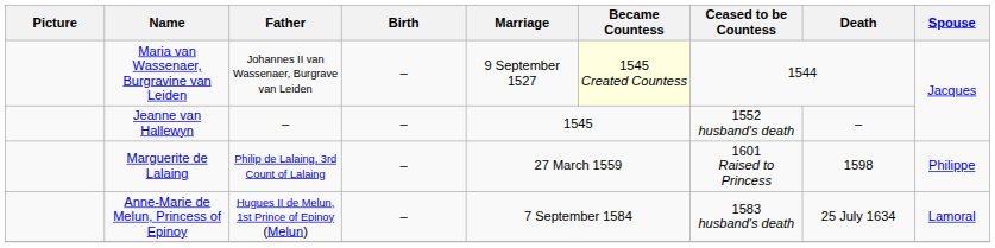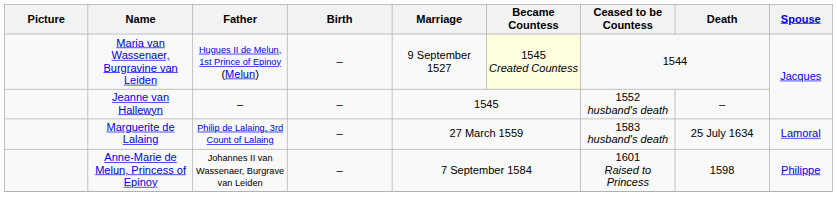 <table width=95% class="wikitable">
 <tr>
 <th width = "8%">Picture</th>
 <th width = "10%">Name</th>
 <th width = "9%">Father</th>
 <th width = "10%">Birth</th>
 <th width = "9%">Marriage</th>
 <th width = "9%">Became Countess</th>
 <th width = "9%">Ceased to be Countess</th>
 <th width = "9%">Death</th>
 <th width = "6%"><a href='#'>Spouse</a></th>
 </tr>
 <tr>
 <td align="center"></td>
 <td align="center"><a href='#'>Maria van Wassenaer, Burgravine van Leiden</a><br></td>
-<td align="center"><small>Johannes II van Wassenaer, Burgrave van Leiden</small></td>
+<td align="center"><small><a href='#'>Hugues II de Melun, 1st Prince of Epinoy</a></small><br>(<a href='#'>Melun</a>)</td>
 <td align="center">–</td>
 <td align="center">9 September 1527</td>
 <td align="center" style="background: lightyellow;">1545<br><em>Created Countess</em></td>
 <td align="center" colspan="2">1544</td>
 <td align="center" rowspan="2"><a href='#'>Jacques</a></td>
 </tr>
 <tr>
 <td align="center"></td>
 <td align="center"><a href='#'>Jeanne van Hallewyn</a><br></td>
 <td align="center">–</td>
 <td align="center">–</td>
 <td align="center" colspan="2">1545</td>
 <td align="center">1552<br><em>husband's death</em></td>
 <td align="center">–</td>
 </tr>
 <tr>
 <td align="center"></td>
 <td align="center"><a href='#'>Marguerite de Lalaing</a><br></td>
 <td align="center"><small><a href='#'>Philip de Lalaing, 3rd Count of Lalaing</a></small></td>
 <td align="center">–</td>
 <td align="center" colspan="2">27 March 1559</td>
+<td align="center">1583<br><em>husband's death</em></td>
+<td align="center">25 July 1634</td>
+<td align="center"><a href='#'>Lamoral</a></td>
+</tr>
+<tr>
+<td align="center"></td>
+<td align="center"><a href='#'>Anne-Marie de Melun, Princess of Epinoy</a><br></td>
+<td align="center"><small>Johannes II van Wassenaer, Burgrave van Leiden</small></td>
+<td align="center">–</td>
+<td align="center" colspan="2">7 September 1584</td>
 <td align="center">1601<br><em>Raised to Princess</em></td>
 <td align="center">1598</td>
 <td align="center"><a href='#'>Philippe</a></td>
 </tr>
 <tr>
-<td align="center"></td>
-<td align="center"><a href='#'>Anne-Marie de Melun, Princess of Epinoy</a><br></td>
-<td align="center"><small><a href='#'>Hugues II de Melun, 1st Prince of Epinoy</a></small><br>(<a href='#'>Melun</a>)</td>
-<td align="center">–</td>
-<td align="center" colspan="2">7 September 1584</td>
-<td align="center">1583<br><em>husband's death</em></td>
-<td align="center">25 July 1634</td>
-<td align="center"><a href='#'>Lamoral</a></td>
-</tr>
-<tr>
 </tr>
 </table>
